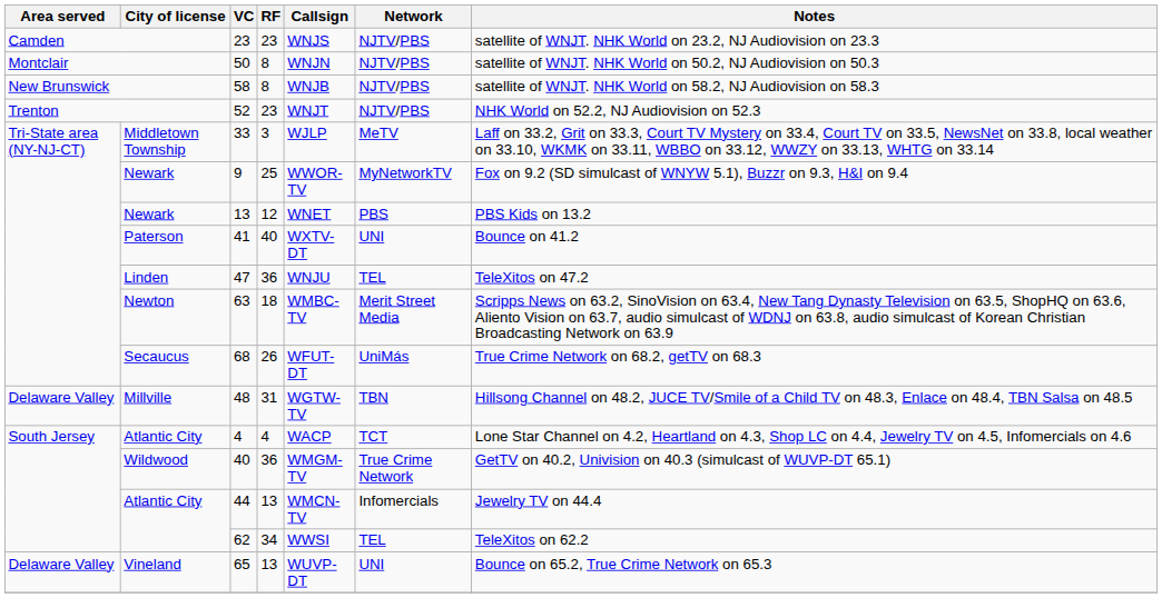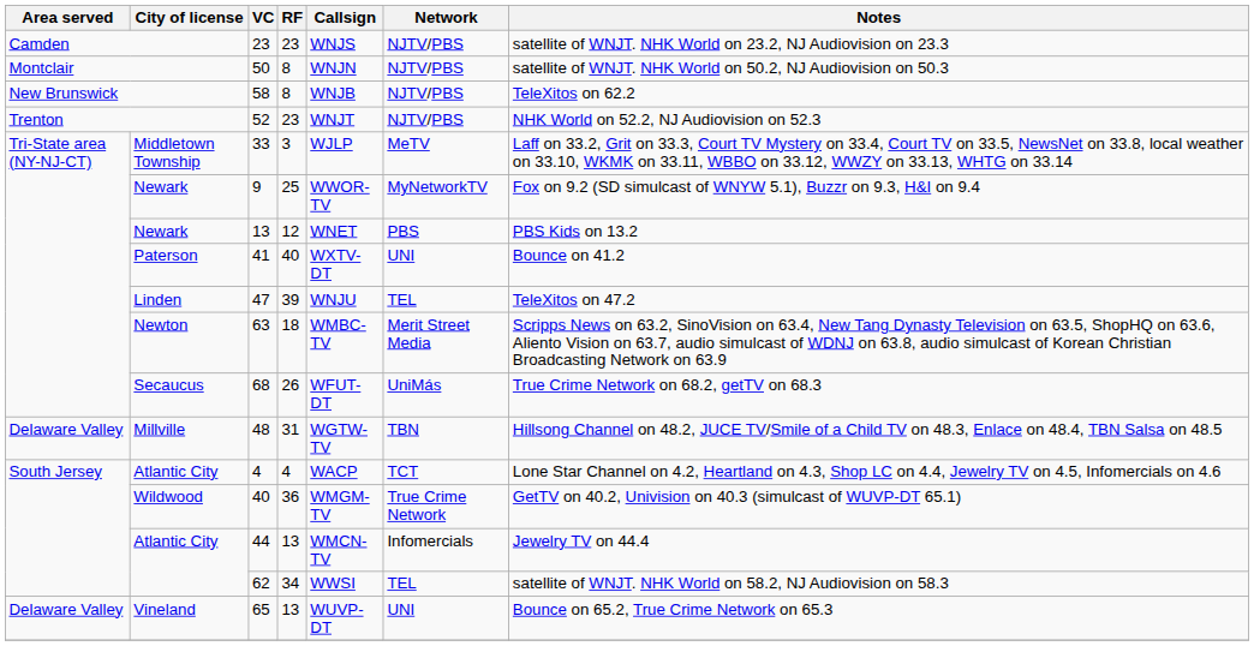 <table class="sortable wikitable" style="margin: 1em 1em 1em 0; background: #f9f9f9;">
 <tr>
 <th>Area served</th>
 <th>City of license</th>
 <th>VC</th>
 <th>RF</th>
 <th>Callsign</th>
 <th>Network</th>
 <th class=unsortable>Notes</th>
 </tr>
 <tr style="vertical-align: top; text-align: left;">
 <td colspan="2"><a href='#'>Camden</a></td>
 <td>23</td>
 <td>23</td>
 <td><a href='#'>WNJS</a></td>
 <td><a href='#'>NJTV</a>/<a href='#'>PBS</a></td>
 <td>satellite of <a href='#'>WNJT</a>. <a href='#'>NHK World</a> on 23.2, NJ Audiovision on 23.3</td>
 </tr>
 <tr style="vertical-align: top; text-align: left;">
 <td colspan="2"><a href='#'>Montclair</a></td>
 <td>50</td>
 <td>8</td>
 <td><a href='#'>WNJN</a></td>
 <td><a href='#'>NJTV</a>/<a href='#'>PBS</a></td>
 <td>satellite of <a href='#'>WNJT</a>. <a href='#'>NHK World</a> on 50.2, NJ Audiovision on 50.3</td>
 </tr>
 <tr style="vertical-align: top; text-align: left;">
 <td colspan="2"><a href='#'>New Brunswick</a></td>
 <td>58</td>
 <td>8</td>
 <td><a href='#'>WNJB</a></td>
 <td><a href='#'>NJTV</a>/<a href='#'>PBS</a></td>
-<td>satellite of <a href='#'>WNJT</a>. <a href='#'>NHK World</a> on 58.2, NJ Audiovision on 58.3</td>
+<td><a href='#'>TeleXitos</a> on 62.2</td>
 </tr>
 <tr style="vertical-align: top; text-align: left;">
 <td colspan="2"><a href='#'>Trenton</a></td>
 <td>52</td>
 <td>23</td>
 <td><a href='#'>WNJT</a></td>
 <td><a href='#'>NJTV</a>/<a href='#'>PBS</a></td>
 <td><a href='#'>NHK World</a> on 52.2, NJ Audiovision on 52.3</td>
 </tr>
 <tr style="vertical-align: top; text-align: left;">
 <td colspan="1" rowspan="7"><a href='#'>Tri-State area (NY-NJ-CT)</a></td>
 <td><a href='#'>Middletown Township</a></td>
 <td>33</td>
 <td>3</td>
 <td><a href='#'>WJLP</a></td>
 <td><a href='#'>MeTV</a></td>
 <td><a href='#'>Laff</a> on 33.2, <a href='#'>Grit</a> on 33.3, <a href='#'>Court TV Mystery</a> on 33.4, <a href='#'>Court TV</a> on 33.5, <a href='#'>NewsNet</a> on 33.8, local weather on 33.10, <a href='#'>WKMK</a> on 33.11, <a href='#'>WBBO</a> on 33.12, <a href='#'>WWZY</a> on 33.13, <a href='#'>WHTG</a> on 33.14</td>
 </tr>
 <tr style="vertical-align: top; text-align: left;">
 <td><a href='#'>Newark</a></td>
 <td>9</td>
 <td>25</td>
 <td><a href='#'>WWOR-TV</a></td>
 <td><a href='#'>MyNetworkTV</a></td>
 <td><a href='#'>Fox</a> on 9.2 (SD simulcast of <a href='#'>WNYW</a> 5.1), <a href='#'>Buzzr</a> on 9.3, <a href='#'>H&I</a> on 9.4</td>
 </tr>
 <tr style="vertical-align: top; text-align: left;">
 <td><a href='#'>Newark</a></td>
 <td>13</td>
 <td>12</td>
 <td><a href='#'>WNET</a></td>
 <td><a href='#'>PBS</a></td>
 <td><a href='#'>PBS Kids</a> on 13.2</td>
 </tr>
 <tr style="vertical-align: top; text-align: left;">
 <td><a href='#'>Paterson</a></td>
 <td>41</td>
 <td>40</td>
 <td><a href='#'>WXTV-DT</a></td>
 <td><a href='#'>UNI</a></td>
 <td><a href='#'>Bounce</a> on 41.2</td>
 </tr>
 <tr style="vertical-align: top; text-align: left;">
 <td><a href='#'>Linden</a></td>
 <td>47</td>
-<td>36</td>
+<td>39</td>
 <td><a href='#'>WNJU</a></td>
 <td><a href='#'>TEL</a></td>
 <td><a href='#'>TeleXitos</a> on 47.2</td>
 </tr>
 <tr style="vertical-align: top; text-align: left;">
 <td><a href='#'>Newton</a></td>
 <td>63</td>
 <td>18</td>
 <td><a href='#'>WMBC-TV</a></td>
 <td><a href='#'>Merit Street Media</a></td>
 <td><a href='#'>Scripps News</a> on 63.2, SinoVision on 63.4, <a href='#'>New Tang Dynasty Television</a> on 63.5, ShopHQ on 63.6, Aliento Vision on 63.7, audio simulcast of <a href='#'>WDNJ</a> on 63.8, audio simulcast of Korean Christian Broadcasting Network on 63.9</td>
 </tr>
 <tr style="vertical-align: top; text-align: left;">
 <td><a href='#'>Secaucus</a></td>
 <td>68</td>
 <td>26</td>
 <td><a href='#'>WFUT-DT</a></td>
 <td><a href='#'>UniMás</a></td>
 <td><a href='#'>True Crime Network</a> on 68.2, <a href='#'>getTV</a> on 68.3</td>
 </tr>
 <tr style="vertical-align: top; text-align: left;">
 <td><a href='#'>Delaware Valley</a></td>
 <td><a href='#'>Millville</a></td>
 <td>48</td>
 <td>31</td>
 <td><a href='#'>WGTW-TV</a></td>
 <td><a href='#'>TBN</a></td>
 <td><a href='#'>Hillsong Channel</a> on 48.2, <a href='#'>JUCE TV</a>/<a href='#'>Smile of a Child TV</a> on 48.3, <a href='#'>Enlace</a> on 48.4, <a href='#'>TBN Salsa</a> on 48.5</td>
 </tr>
 <tr style="vertical-align: top; text-align: left;">
 <td colspan="1" rowspan="4"><a href='#'>South Jersey</a></td>
 <td><a href='#'>Atlantic City</a></td>
 <td>4</td>
 <td>4</td>
 <td><a href='#'>WACP</a></td>
 <td><a href='#'>TCT</a></td>
 <td>Lone Star Channel on 4.2, <a href='#'>Heartland</a> on 4.3, <a href='#'>Shop LC</a> on 4.4, <a href='#'>Jewelry TV</a> on 4.5, Infomercials on 4.6</td>
 </tr>
 <tr style="vertical-align: top; text-align: left;">
 <td><a href='#'>Wildwood</a></td>
 <td>40</td>
 <td>36</td>
 <td><a href='#'>WMGM-TV</a></td>
 <td><a href='#'>True Crime Network</a></td>
 <td><a href='#'>GetTV</a> on 40.2, <a href='#'>Univision</a> on 40.3 (simulcast of <a href='#'>WUVP-DT</a> 65.1)</td>
 </tr>
 <tr style="vertical-align: top; text-align: left;">
 <td colspan="1" rowspan="2"><a href='#'>Atlantic City</a></td>
 <td>44</td>
 <td>13</td>
 <td><a href='#'>WMCN-TV</a></td>
 <td>Infomercials</td>
 <td><a href='#'>Jewelry TV</a> on 44.4</td>
 </tr>
 <tr style="vertical-align: top; text-align: left;">
 <td>62</td>
 <td>34</td>
 <td><a href='#'>WWSI</a></td>
 <td><a href='#'>TEL</a></td>
-<td><a href='#'>TeleXitos</a> on 62.2</td>
+<td>satellite of <a href='#'>WNJT</a>. <a href='#'>NHK World</a> on 58.2, NJ Audiovision on 58.3</td>
 </tr>
 <tr style="vertical-align: top; text-align: left;">
 <td><a href='#'>Delaware Valley</a></td>
 <td><a href='#'>Vineland</a></td>
 <td>65</td>
 <td>13</td>
 <td><a href='#'>WUVP-DT</a></td>
 <td><a href='#'>UNI</a></td>
 <td><a href='#'>Bounce</a> on 65.2, <a href='#'>True Crime Network</a> on 65.3</td>
 </tr>
 <tr style="vertical-align: top; text-align: left;">
 </tr>
 </table>
